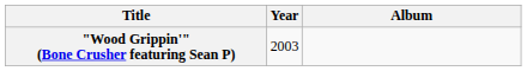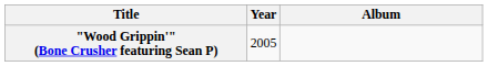 <table class="wikitable plainrowheaders" style="text-align:center;">
 <tr>
 <th scope="col" rowspan="1" style="width:18em;">Title</th>
 <th scope="col" rowspan="1">Year</th>
 <th scope="col" rowspan="1" style="width:15em;">Album</th>
 </tr>
 <tr>
 <th scope="row">"Wood Grippin'"<br><span>(<a href='#'>Bone Crusher</a> featuring Sean P)</span></th>
-<td>2003</td>
+<td>2005</td>
 <td></td>
 </tr>
 </table>
